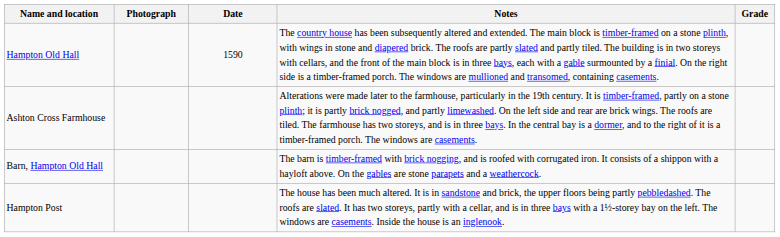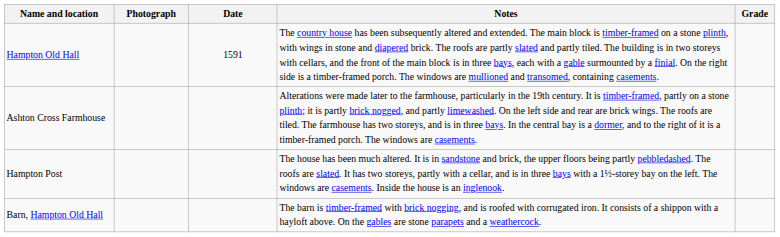 <table class="wikitable sortable plainrowheaders" style="width:100%;border:0px;text-align:left;line-height:150%;">
 <tr>
 <th scope="col"  style="width:150px">Name and location</th>
 <th scope="col"  style="width:100px" class="unsortable">Photograph</th>
 <th scope="col"  style="width:120px">Date</th>
 <th scope="col"  style="width:650px" class="unsortable">Notes</th>
 <th scope="col"  style="width:50px">Grade</th>
 </tr>
 <tr>
 <td><a href='#'>Hampton Old Hall</a><br><small></small></td>
 <td></td>
-<td align="center">1590</td>
+<td align="center">1591</td>
 <td>The <a href='#'>country house</a> has been subsequently altered and extended.  The main block is <a href='#'>timber-framed</a> on a stone <a href='#'>plinth</a>, with wings in stone and <a href='#'>diapered</a> brick.  The roofs are partly <a href='#'>slated</a> and partly tiled.  The building is in two storeys with cellars, and the front of the main block is in three <a href='#'>bays</a>, each with a <a href='#'>gable</a> surmounted by a <a href='#'>finial</a>.  On the right side is a timber-framed porch.  The windows are <a href='#'>mullioned</a> and <a href='#'>transomed</a>, containing <a href='#'>casements</a>.</td>
 <td align="center" ></td>
 </tr>
 <tr>
 <td>Ashton Cross Farmhouse<br><small></small></td>
 <td></td>
 <td align="center"></td>
 <td>Alterations were made later to the farmhouse, particularly in the 19th century.  It is <a href='#'>timber-framed</a>, partly on a stone <a href='#'>plinth</a>; it is partly <a href='#'>brick nogged</a>, and partly <a href='#'>limewashed</a>.  On the left side and rear are brick wings.  The roofs are tiled.  The farmhouse has two storeys, and is in three <a href='#'>bays</a>.  In the central bay is a <a href='#'>dormer</a>, and to the right of it is a timber-framed porch. The windows are <a href='#'>casements</a>.</td>
 <td align="center" ></td>
 </tr>
 <tr>
+<td>Hampton Post<br><small></small></td>
+<td></td>
+<td align="center"></td>
+<td>The house has been much altered.  It is in <a href='#'>sandstone</a> and brick, the upper floors being partly <a href='#'>pebbledashed</a>.  The roofs are <a href='#'>slated</a>.  It has two storeys, partly with a cellar, and is in three <a href='#'>bays</a> with a 1½-storey bay on the left.  The windows are <a href='#'>casements</a>.  Inside the house is an <a href='#'>inglenook</a>.</td>
+<td align="center" ></td>
+</tr>
+<tr>
 <td>Barn, <a href='#'>Hampton Old Hall</a><br><small></small></td>
 <td></td>
 <td align="center"></td>
 <td>The barn is <a href='#'>timber-framed</a> with <a href='#'>brick nogging</a>, and is roofed with corrugated iron.  It consists of a shippon with a hayloft above.  On the <a href='#'>gables</a> are stone <a href='#'>parapets</a> and a <a href='#'>weathercock</a>.</td>
 <td align="center" ></td>
 </tr>
 <tr>
-<td>Hampton Post<br><small></small></td>
-<td></td>
-<td align="center"></td>
-<td>The house has been much altered.  It is in <a href='#'>sandstone</a> and brick, the upper floors being partly <a href='#'>pebbledashed</a>.  The roofs are <a href='#'>slated</a>.  It has two storeys, partly with a cellar, and is in three <a href='#'>bays</a> with a 1½-storey bay on the left.  The windows are <a href='#'>casements</a>.  Inside the house is an <a href='#'>inglenook</a>.</td>
-<td align="center" ></td>
-</tr>
-<tr>
 </tr>
 </table>
